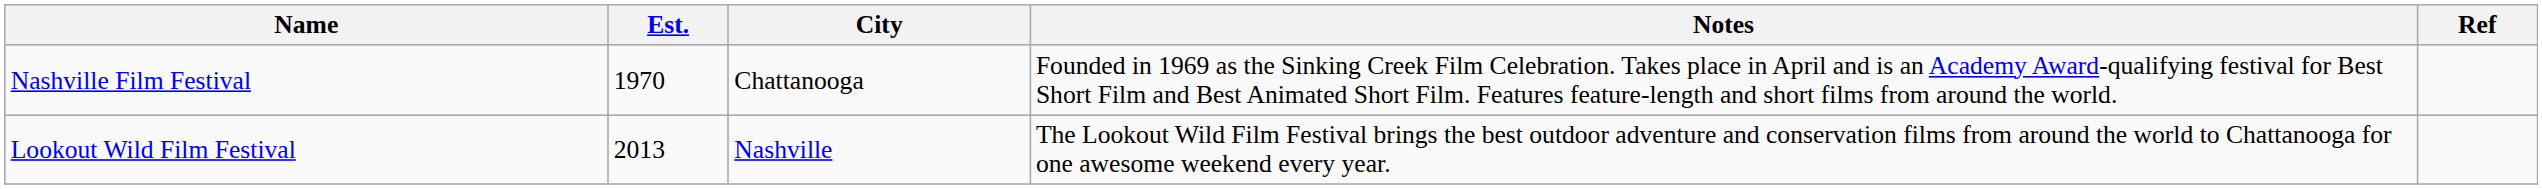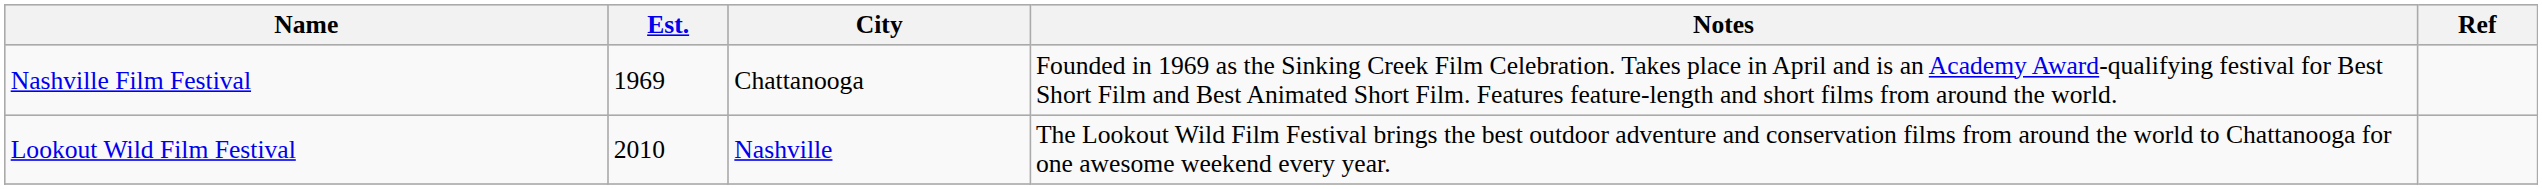 <table class="wikitable sortable" width=100%>
 <tr>
 <th style="width:20%;">Name</th>
 <th style="width:4%;"><a href='#'>Est.</a></th>
 <th style="width:10%;">City</th>
 <th style="width:46%;">Notes</th>
 <th style="width:4%;">Ref</th>
 </tr>
 <tr>
 <td><a href='#'>Nashville Film Festival</a></td>
-<td>1970</td>
+<td>1969</td>
 <td>Chattanooga</td>
 <td>Founded in 1969 as the Sinking Creek Film Celebration.  Takes place in April and is an <a href='#'>Academy Award</a>-qualifying festival for Best Short Film and Best Animated Short Film.  Features feature-length and short films from around the world.</td>
 <td></td>
 </tr>
 <tr>
 <td><a href='#'>Lookout Wild Film Festival</a></td>
-<td>2013</td>
+<td>2010</td>
 <td><a href='#'>Nashville</a></td>
 <td>The Lookout Wild Film Festival brings the best outdoor adventure and conservation films from around the world to Chattanooga for one awesome weekend every year.</td>
 <td></td>
 </tr>
 </table>
